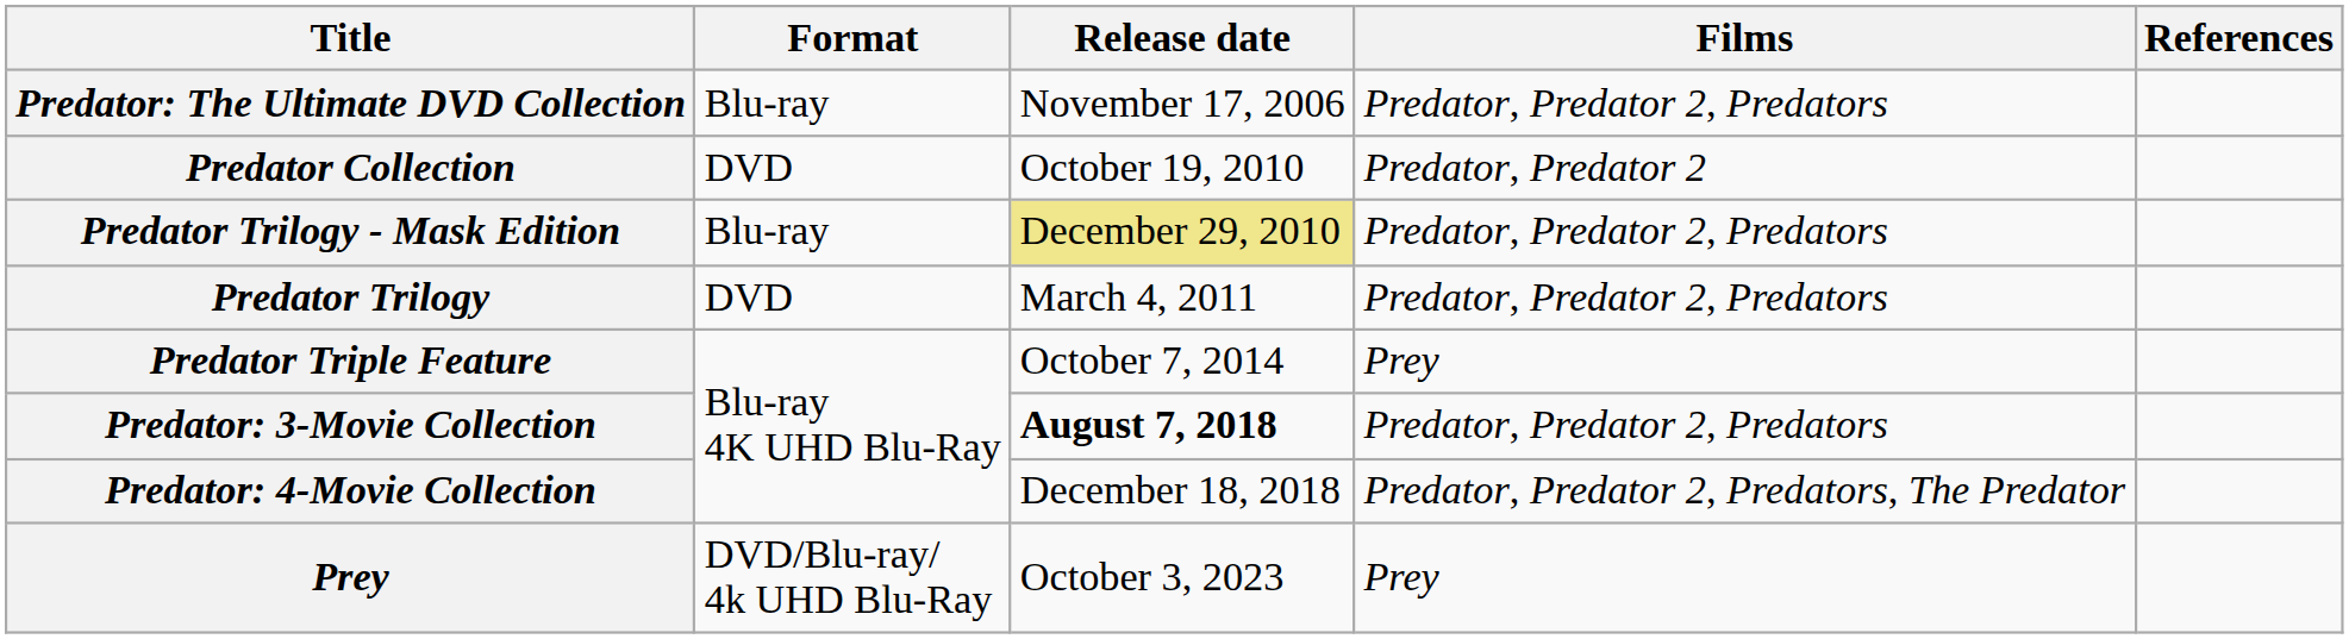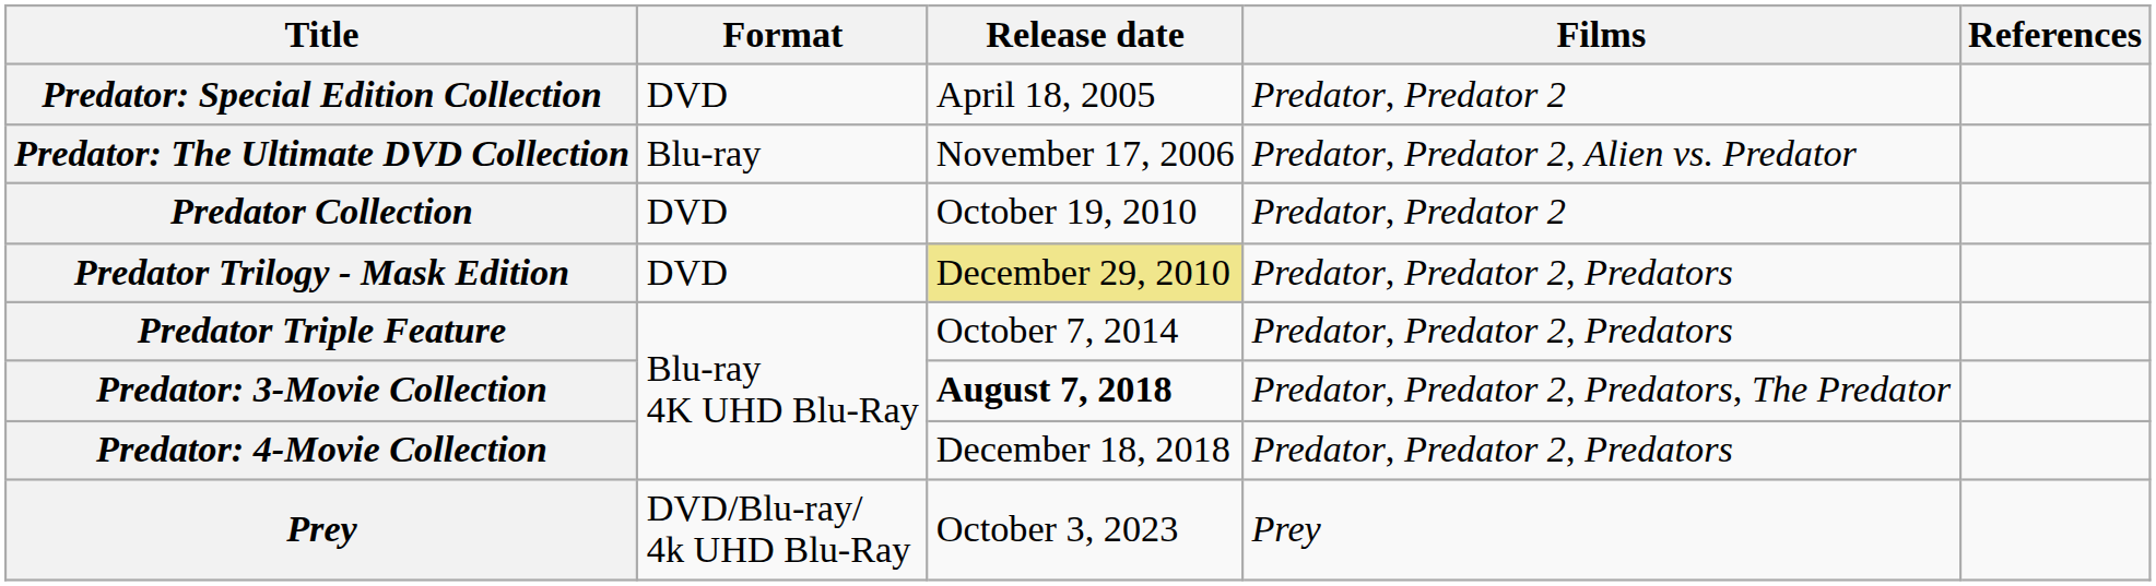 <table class="wikitable plainrowheaders">
 <tr>
 <th scope="col">Title</th>
 <th scope="col">Format</th>
 <th scope="col">Release date</th>
 <th scope="col">Films</th>
 <th scope="col">References</th>
 </tr>
 <tr>
+<th scope="row"><em>Predator: Special Edition Collection</em></th>
+<td>DVD</td>
+<td>April 18, 2005</td>
+<td style="text-align:left"><em>Predator</em>, <em>Predator 2</em></td>
+<td style="text-align:center;"></td>
+</tr>
+<tr>
 <th scope="row"><em>Predator: The Ultimate DVD Collection</em></th>
 <td>Blu-ray</td>
 <td>November 17, 2006</td>
-<td style="text-align:left"><em>Predator</em>, <em>Predator 2</em>, <em>Predators</em></td>
+<td style="text-align:left"><em>Predator</em>, <em>Predator 2</em>, <em>Alien vs. Predator</em></td>
 <td style="text-align:center;"></td>
 </tr>
 <tr>
 <th scope="row"><em>Predator Collection</em></th>
 <td>DVD</td>
 <td>October 19, 2010</td>
 <td style="text-align:left"><em>Predator</em>, <em>Predator 2</em></td>
 <td style="text-align:center;"></td>
 </tr>
 <tr>
 <th scope="row"><em>Predator Trilogy - Mask Edition</em></th>
-<td>Blu-ray</td>
+<td>DVD</td>
 <td style="background: khaki;">December 29, 2010</td>
-<td style="text-align:left"><em>Predator</em>, <em>Predator 2</em>, <em>Predators</em></td>
-<td style="text-align:center;"></td>
-</tr>
-<tr>
-<th scope="row"><em>Predator Trilogy</em></th>
-<td>DVD</td>
-<td>March 4, 2011</td>
 <td style="text-align:left"><em>Predator</em>, <em>Predator 2</em>, <em>Predators</em></td>
 <td style="text-align:center;"></td>
 </tr>
 <tr>
 <th scope="row"><em>Predator Triple Feature</em></th>
 <td rowspan="3">Blu-ray<br>4K UHD Blu-Ray</td>
 <td>October 7, 2014</td>
-<td><em>Prey</em></td>
+<td style="text-align:left"><em>Predator</em>, <em>Predator 2</em>, <em>Predators</em></td>
 <td style="text-align:center;"></td>
 </tr>
 <tr>
 <th scope="row"><em>Predator: 3-Movie Collection</em></th>
 <td><strong>August 7, 2018</strong></td>
-<td style="text-align:left"><em>Predator</em>, <em>Predator 2</em>, <em>Predators</em></td>
+<td style="text-align:left"><em>Predator</em>, <em>Predator 2</em>, <em>Predators</em>, <em>The Predator</em></td>
 <td style="text-align:center;"></td>
 </tr>
 <tr>
 <th scope="row"><em>Predator: 4-Movie Collection</em></th>
 <td>December 18, 2018</td>
-<td style="text-align:left"><em>Predator</em>, <em>Predator 2</em>, <em>Predators</em>, <em>The Predator</em></td>
+<td style="text-align:left"><em>Predator</em>, <em>Predator 2</em>, <em>Predators</em></td>
 <td style="text-align:center;"></td>
 </tr>
 <tr>
 <th><em>Prey</em></th>
 <td>DVD/Blu-ray/<br>4k UHD Blu-Ray</td>
 <td>October 3, 2023</td>
 <td><em>Prey</em></td>
 <td></td>
 </tr>
 </table>
